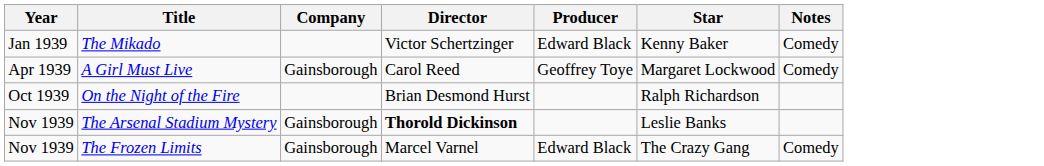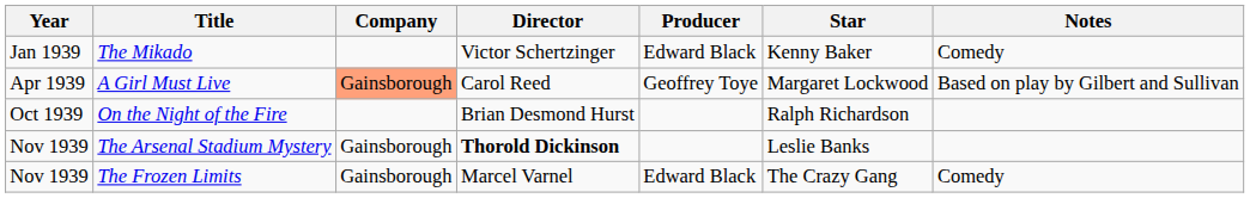 <table class="wikitable sortable">
 <tr>
 <th>Year</th>
 <th>Title</th>
 <th>Company</th>
 <th>Director</th>
 <th>Producer</th>
 <th>Star</th>
 <th>Notes</th>
 </tr>
 <tr>
 <td>Jan 1939</td>
 <td><em><a href='#'>The Mikado</a></em></td>
 <td></td>
 <td>Victor Schertzinger</td>
 <td>Edward Black</td>
 <td>Kenny Baker</td>
 <td>Comedy</td>
 </tr>
 <tr>
 <td>Apr 1939</td>
 <td><em><a href='#'>A Girl Must Live</a></em></td>
-<td>Gainsborough</td>
+<td style="background: lightsalmon;">Gainsborough</td>
 <td>Carol Reed</td>
 <td>Geoffrey Toye</td>
 <td>Margaret Lockwood</td>
-<td>Comedy</td>
+<td>Based on play by Gilbert and Sullivan</td>
 </tr>
 <tr>
 <td>Oct 1939</td>
 <td><em><a href='#'>On the Night of the Fire</a></em></td>
 <td></td>
 <td>Brian Desmond Hurst</td>
 <td></td>
 <td>Ralph Richardson</td>
 <td></td>
 </tr>
 <tr>
 <td>Nov 1939</td>
 <td><em><a href='#'>The Arsenal Stadium Mystery</a></em></td>
 <td>Gainsborough</td>
 <td><strong>Thorold Dickinson</strong></td>
 <td></td>
 <td>Leslie Banks</td>
 <td></td>
 </tr>
 <tr>
 <td>Nov 1939</td>
 <td><em><a href='#'>The Frozen Limits</a></em></td>
 <td>Gainsborough</td>
 <td>Marcel Varnel</td>
 <td>Edward Black</td>
 <td>The Crazy Gang</td>
 <td>Comedy</td>
 </tr>
 </table>
